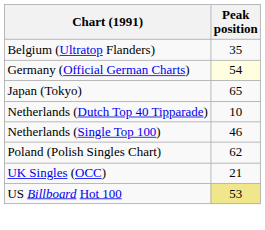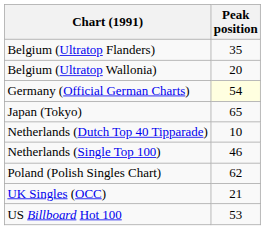 <table class="wikitable">
 <tr>
 <th>Chart (1991)</th>
 <th>Peak<br>position</th>
 </tr>
 <tr>
 <td>Belgium (<a href='#'>Ultratop</a> Flanders)</td>
 <td align="center">35</td>
+</tr>
+<tr>
+<td>Belgium (<a href='#'>Ultratop</a> Wallonia)</td>
+<td align="center">20</td>
 </tr>
 <tr>
 <td>Germany (<a href='#'>Official German Charts</a>)</td>
 <td align="center" style="background: lightyellow;">54</td>
 </tr>
 <tr>
 <td>Japan (Tokyo)</td>
 <td align="center">65</td>
 </tr>
 <tr>
 <td>Netherlands (<a href='#'>Dutch Top 40 Tipparade</a>)</td>
 <td align="center">10</td>
 </tr>
 <tr>
 <td>Netherlands (<a href='#'>Single Top 100</a>)</td>
 <td align="center">46</td>
 </tr>
 <tr>
 <td>Poland (Polish Singles Chart)</td>
 <td align="center">62</td>
 </tr>
 <tr>
 <td><a href='#'>UK Singles</a> (<a href='#'>OCC</a>)</td>
 <td align="center">21</td>
 </tr>
 <tr>
 <td>US <em><a href='#'>Billboard</a></em> <a href='#'>Hot 100</a></td>
-<td align="center" style="background: khaki;">53</td>
+<td align="center">53</td>
 </tr>
 </table>
